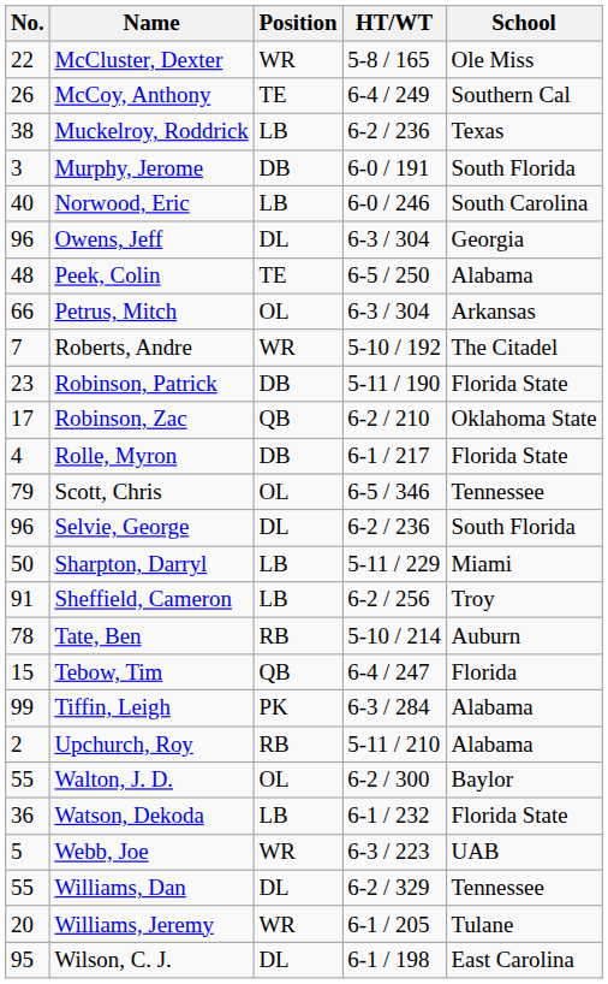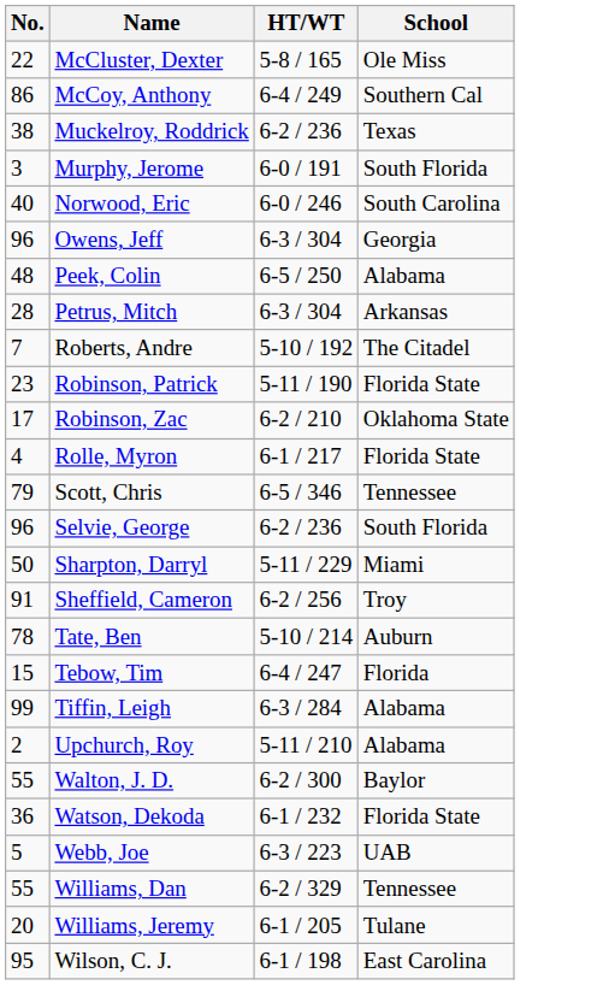 <table class="wikitable">
 <tr>
 <th>No.</th>
 <th>Name</th>
-<th>Position</th>
 <th>HT/WT</th>
 <th>School</th>
 </tr>
 <tr>
 <td>22</td>
 <td><a href='#'>McCluster, Dexter</a></td>
-<td>WR</td>
 <td>5-8 / 165</td>
 <td>Ole Miss</td>
 </tr>
 <tr>
-<td>26</td>
+<td>86</td>
 <td><a href='#'>McCoy, Anthony</a></td>
-<td>TE</td>
 <td>6-4 / 249</td>
 <td>Southern Cal</td>
 </tr>
 <tr>
 <td>38</td>
 <td><a href='#'>Muckelroy, Roddrick</a></td>
-<td>LB</td>
 <td>6-2 / 236</td>
 <td>Texas</td>
 </tr>
 <tr>
 <td>3</td>
 <td><a href='#'>Murphy, Jerome</a></td>
-<td>DB</td>
 <td>6-0 / 191</td>
 <td>South Florida</td>
 </tr>
 <tr>
 <td>40</td>
 <td><a href='#'>Norwood, Eric</a></td>
-<td>LB</td>
 <td>6-0 / 246</td>
 <td>South Carolina</td>
 </tr>
 <tr>
 <td>96</td>
 <td><a href='#'>Owens, Jeff</a></td>
-<td>DL</td>
 <td>6-3 / 304</td>
 <td>Georgia</td>
 </tr>
 <tr>
 <td>48</td>
 <td><a href='#'>Peek, Colin</a></td>
-<td>TE</td>
 <td>6-5 / 250</td>
 <td>Alabama</td>
 </tr>
 <tr>
-<td>66</td>
+<td>28</td>
 <td><a href='#'>Petrus, Mitch</a></td>
-<td>OL</td>
 <td>6-3 / 304</td>
 <td>Arkansas</td>
 </tr>
 <tr>
 <td>7</td>
 <td>Roberts, Andre</td>
-<td>WR</td>
 <td>5-10 / 192</td>
 <td>The Citadel</td>
 </tr>
 <tr>
 <td>23</td>
 <td><a href='#'>Robinson, Patrick</a></td>
-<td>DB</td>
 <td>5-11 / 190</td>
 <td>Florida State</td>
 </tr>
 <tr>
 <td>17</td>
 <td><a href='#'>Robinson, Zac</a></td>
-<td>QB</td>
 <td>6-2 / 210</td>
 <td>Oklahoma State</td>
 </tr>
 <tr>
 <td>4</td>
 <td><a href='#'>Rolle, Myron</a></td>
-<td>DB</td>
 <td>6-1 / 217</td>
 <td>Florida State</td>
 </tr>
 <tr>
 <td>79</td>
 <td>Scott, Chris</td>
-<td>OL</td>
 <td>6-5 / 346</td>
 <td>Tennessee</td>
 </tr>
 <tr>
 <td>96</td>
 <td><a href='#'>Selvie, George</a></td>
-<td>DL</td>
 <td>6-2 / 236</td>
 <td>South Florida</td>
 </tr>
 <tr>
 <td>50</td>
 <td><a href='#'>Sharpton, Darryl</a></td>
-<td>LB</td>
 <td>5-11 / 229</td>
 <td>Miami</td>
 </tr>
 <tr>
 <td>91</td>
 <td><a href='#'>Sheffield, Cameron</a></td>
-<td>LB</td>
 <td>6-2 / 256</td>
 <td>Troy</td>
 </tr>
 <tr>
 <td>78</td>
 <td><a href='#'>Tate, Ben</a></td>
-<td>RB</td>
 <td>5-10 / 214</td>
 <td>Auburn</td>
 </tr>
 <tr>
 <td>15</td>
 <td><a href='#'>Tebow, Tim</a></td>
-<td>QB</td>
 <td>6-4 / 247</td>
 <td>Florida</td>
 </tr>
 <tr>
 <td>99</td>
 <td><a href='#'>Tiffin, Leigh</a></td>
-<td>PK</td>
 <td>6-3 / 284</td>
 <td>Alabama</td>
 </tr>
 <tr>
 <td>2</td>
 <td><a href='#'>Upchurch, Roy</a></td>
-<td>RB</td>
 <td>5-11 / 210</td>
 <td>Alabama</td>
 </tr>
 <tr>
 <td>55</td>
 <td><a href='#'>Walton, J. D.</a></td>
-<td>OL</td>
 <td>6-2 / 300</td>
 <td>Baylor</td>
 </tr>
 <tr>
 <td>36</td>
 <td><a href='#'>Watson, Dekoda</a></td>
-<td>LB</td>
 <td>6-1 / 232</td>
 <td>Florida State</td>
 </tr>
 <tr>
 <td>5</td>
 <td><a href='#'>Webb, Joe</a></td>
-<td>WR</td>
 <td>6-3 / 223</td>
 <td>UAB</td>
 </tr>
 <tr>
 <td>55</td>
 <td><a href='#'>Williams, Dan</a></td>
-<td>DL</td>
 <td>6-2 / 329</td>
 <td>Tennessee</td>
 </tr>
 <tr>
 <td>20</td>
 <td><a href='#'>Williams, Jeremy</a></td>
-<td>WR</td>
 <td>6-1 / 205</td>
 <td>Tulane</td>
 </tr>
 <tr>
 <td>95</td>
 <td>Wilson, C. J.</td>
-<td>DL</td>
 <td>6-1 / 198</td>
 <td>East Carolina</td>
 </tr>
 </table>
